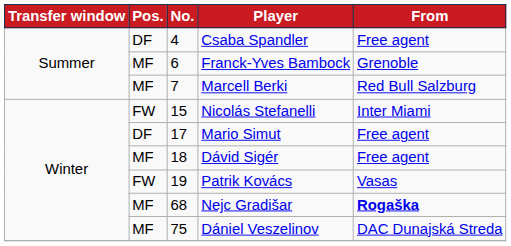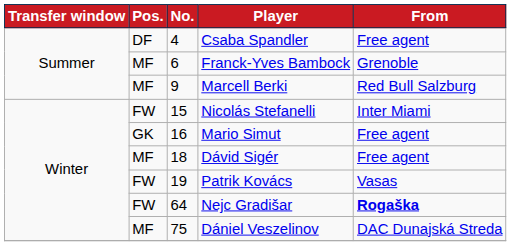 <table class="wikitable plainrowheaders sortable">
 <tr>
 <th style="background-color:#CA1A22;color:white;border:1px solid #06284B">Transfer window</th>
 <th style="background-color:#CA1A22;color:white;border:1px solid #06284B">Pos.</th>
 <th style="background-color:#CA1A22;color:white;border:1px solid #06284B">No.</th>
 <th style="background-color:#CA1A22;color:white;border:1px solid #06284B">Player</th>
 <th style="background-color:#CA1A22;color:white;border:1px solid #06284B">From</th>
 </tr>
 <tr>
 <td rowspan="3" style="text-align:center;">Summer</td>
 <td style=text-aligncenter;>DF</td>
 <td style=text-aligncenter;>4</td>
 <td style=text-alignleft;> <a href='#'>Csaba Spandler</a></td>
 <td style=text-alignleft;><a href='#'>Free agent</a></td>
 </tr>
 <tr>
 <td style=text-aligncenter;>MF</td>
 <td style=text-aligncenter;>6</td>
 <td style=text-alignleft;> <a href='#'>Franck-Yves Bambock</a></td>
 <td style=text-alignleft;> <a href='#'>Grenoble</a></td>
 </tr>
 <tr>
 <td style=text-aligncenter;>MF</td>
-<td style=text-aligncenter;>7</td>
+<td style=text-aligncenter;>9</td>
 <td style=text-alignleft;> <a href='#'>Marcell Berki</a></td>
 <td style=text-alignleft;> <a href='#'>Red Bull Salzburg</a></td>
 </tr>
 <tr>
 <td rowspan="6" style="text-align:center;">Winter</td>
 <td style=text-aligncenter;>FW</td>
 <td style=text-aligncenter;>15</td>
 <td style=text-alignleft;> <a href='#'>Nicolás Stefanelli</a></td>
 <td style=text-alignleft;> <a href='#'>Inter Miami</a></td>
 </tr>
 <tr>
-<td style=text-aligncenter;>DF</td>
-<td style=text-aligncenter;>17</td>
+<td style=text-aligncenter;>GK</td>
+<td style=text-aligncenter;>16</td>
 <td style=text-alignleft;> <a href='#'>Mario Simut</a></td>
 <td style=text-alignleft;><a href='#'>Free agent</a></td>
 </tr>
 <tr>
 <td style=text-aligncenter;>MF</td>
 <td style=text-aligncenter;>18</td>
 <td style=text-alignleft;> <a href='#'>Dávid Sigér</a></td>
 <td style=text-alignleft;><a href='#'>Free agent</a></td>
 </tr>
 <tr>
 <td style=text-aligncenter;>FW</td>
 <td style=text-aligncenter;>19</td>
 <td style=text-alignleft;> <a href='#'>Patrik Kovács</a></td>
 <td style=text-alignleft;><a href='#'>Vasas</a></td>
 </tr>
 <tr>
-<td style=text-aligncenter;>MF</td>
-<td style=text-aligncenter;>68</td>
+<td style=text-aligncenter;>FW</td>
+<td style=text-aligncenter;>64</td>
 <td style=text-alignleft;> <a href='#'>Nejc Gradišar</a></td>
 <td style=text-alignleft;><strong> <a href='#'>Rogaška</a></strong></td>
 </tr>
 <tr>
 <td style=text-aligncenter;>MF</td>
 <td style=text-aligncenter;>75</td>
 <td style=text-alignleft;> <a href='#'>Dániel Veszelinov</a></td>
 <td style=text-alignleft;> <a href='#'>DAC Dunajská Streda</a></td>
 </tr>
 <tr>
 </tr>
 </table>
